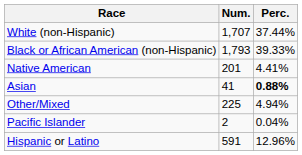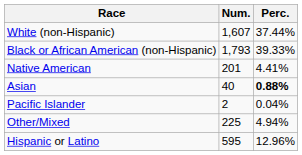 <table class="wikitable">
 <tr>
 <th>Race</th>
 <th>Num.</th>
 <th>Perc.</th>
 </tr>
 <tr>
 <td><a href='#'>White</a> (non-Hispanic)</td>
-<td>1,707</td>
+<td>1,607</td>
 <td>37.44%</td>
 </tr>
 <tr>
 <td><a href='#'>Black or African American</a> (non-Hispanic)</td>
 <td>1,793</td>
 <td>39.33%</td>
 </tr>
 <tr>
 <td><a href='#'>Native American</a></td>
 <td>201</td>
 <td>4.41%</td>
 </tr>
 <tr>
 <td><a href='#'>Asian</a></td>
-<td>41</td>
+<td>40</td>
 <td><strong>0.88%</strong></td>
+</tr>
+<tr>
+<td><a href='#'>Pacific Islander</a></td>
+<td>2</td>
+<td>0.04%</td>
 </tr>
 <tr>
 <td><a href='#'>Other/Mixed</a></td>
 <td>225</td>
 <td>4.94%</td>
 </tr>
 <tr>
-<td><a href='#'>Pacific Islander</a></td>
-<td>2</td>
-<td>0.04%</td>
-</tr>
-<tr>
 <td><a href='#'>Hispanic</a> or <a href='#'>Latino</a></td>
-<td>591</td>
+<td>595</td>
 <td>12.96%</td>
 </tr>
 </table>
